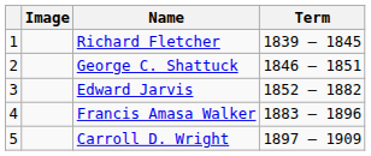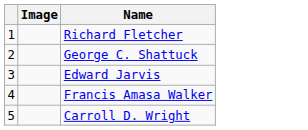 <table class="wikitable sortable">
 <tr>
 <th></th>
 <th class="unsortable">Image</th>
 <th>Name</th>
-<th>Term</th>
 </tr>
 <tr>
 <td>1</td>
 <td></td>
 <td><a href='#'>Richard Fletcher</a></td>
-<td>1839 – 1845</td>
 </tr>
 <tr>
 <td>2</td>
 <td></td>
 <td><a href='#'>George C. Shattuck</a></td>
-<td>1846 – 1851</td>
 </tr>
 <tr>
 <td>3</td>
 <td></td>
 <td><a href='#'>Edward Jarvis</a></td>
-<td>1852 – 1882</td>
 </tr>
 <tr>
 <td>4</td>
 <td></td>
 <td><a href='#'>Francis Amasa Walker</a></td>
-<td>1883 – 1896</td>
 </tr>
 <tr>
 <td>5</td>
 <td></td>
 <td><a href='#'>Carroll D. Wright</a></td>
-<td>1897 – 1909</td>
 </tr>
 </table>
